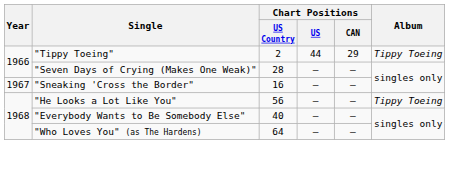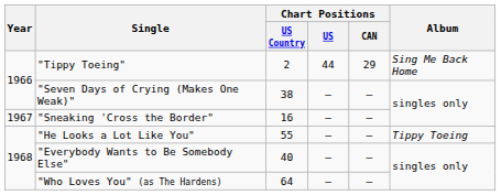 <table class="wikitable">
 <tr>
 <th rowspan="2">Year</th>
 <th rowspan="2">Single</th>
 <th colspan="3">Chart Positions</th>
 <th rowspan="2">Album</th>
 </tr>
 <tr>
 <th width="45"><small><a href='#'>US Country</a></small></th>
 <th width="45"><small><a href='#'>US</a></small></th>
 <th width="45"><small>CAN</small></th>
 </tr>
 <tr>
 <td rowspan=2>1966</td>
 <td>"Tippy Toeing"</td>
 <td align="center">2</td>
 <td align="center">44</td>
 <td align="center">29</td>
-<td><em>Tippy Toeing</em></td>
+<td><em>Sing Me Back Home</em></td>
 </tr>
 <tr>
 <td>"Seven Days of Crying (Makes One Weak)"</td>
-<td align="center">28</td>
+<td align="center">38</td>
 <td align="center">—</td>
 <td align="center">—</td>
 <td rowspan="2">singles only</td>
 </tr>
 <tr>
 <td>1967</td>
 <td>"Sneaking 'Cross the Border"</td>
 <td align="center">16</td>
 <td align="center">—</td>
 <td align="center">—</td>
 </tr>
 <tr>
 <td rowspan=3>1968</td>
 <td>"He Looks a Lot Like You"</td>
-<td align="center">56</td>
+<td align="center">55</td>
 <td align="center">—</td>
 <td align="center">—</td>
 <td><em>Tippy Toeing</em></td>
 </tr>
 <tr>
 <td>"Everybody Wants to Be Somebody Else"</td>
 <td align="center">40</td>
 <td align="center">—</td>
 <td align="center">—</td>
 <td rowspan="2">singles only</td>
 </tr>
 <tr>
 <td>"Who Loves You" <small>(as The Hardens)</small></td>
 <td align="center">64</td>
 <td align="center">—</td>
 <td align="center">—</td>
 </tr>
 </table>
